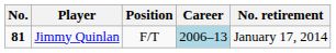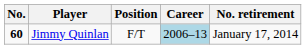 <table class="wikitable" style="text-align:center">
 <tr>
 <th>No.</th>
 <th>Player</th>
 <th>Position</th>
 <th>Career</th>
 <th>No. retirement</th>
 </tr>
 <tr>
-<td><strong>81</strong></td>
+<td><strong>60</strong></td>
 <td><a href='#'>Jimmy Quinlan</a></td>
 <td>F/T</td>
 <td style="background: lightblue;">2006–13</td>
 <td>January 17, 2014</td>
 </tr>
 </table>
